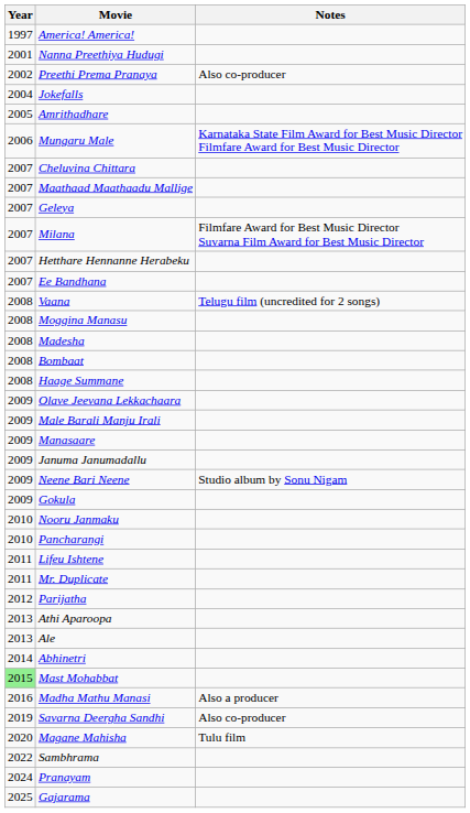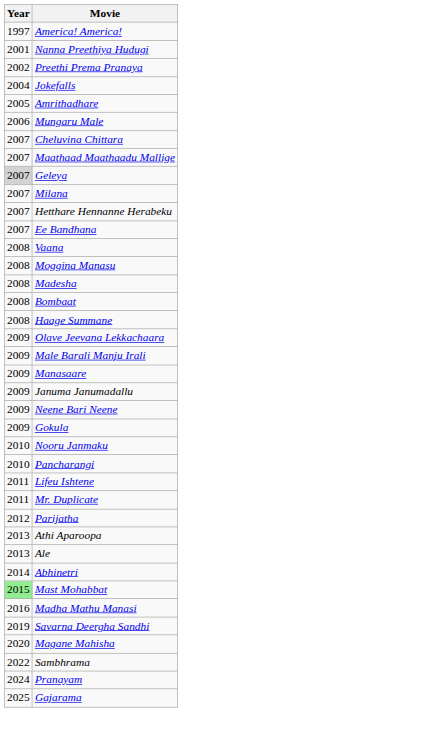 <table class ="wikitable sortable">
 <tr>
 <th>Year</th>
 <th>Movie</th>
-<th>Notes</th>
 </tr>
 <tr>
 <td>1997</td>
 <td><em><a href='#'>America! America!</a></em></td>
-<td></td>
 </tr>
 <tr>
 <td>2001</td>
 <td><em><a href='#'>Nanna Preethiya Hudugi</a></em></td>
-<td></td>
 </tr>
 <tr>
 <td>2002</td>
 <td><em><a href='#'>Preethi Prema Pranaya</a></em></td>
-<td>Also co-producer</td>
 </tr>
 <tr>
 <td>2004</td>
 <td><em><a href='#'>Jokefalls</a></em></td>
-<td></td>
 </tr>
 <tr>
 <td>2005</td>
 <td><em><a href='#'>Amrithadhare</a></em></td>
-<td></td>
 </tr>
 <tr>
 <td>2006</td>
 <td><em><a href='#'>Mungaru Male</a></em></td>
-<td><a href='#'>Karnataka State Film Award for Best Music Director</a><br><a href='#'>Filmfare Award for Best Music Director</a></td>
 </tr>
 <tr>
 <td>2007</td>
 <td><em><a href='#'>Cheluvina Chittara</a></em></td>
-<td></td>
 </tr>
 <tr>
 <td>2007</td>
 <td><em><a href='#'>Maathaad Maathaadu Mallige</a></em></td>
-<td></td>
 </tr>
 <tr>
-<td>2007</td>
+<td style="background: lightgrey;">2007</td>
 <td><em><a href='#'>Geleya</a></em></td>
-<td></td>
 </tr>
 <tr>
 <td>2007</td>
 <td><em><a href='#'>Milana</a></em></td>
-<td>Filmfare Award for Best Music Director<br><a href='#'>Suvarna Film Award for Best Music Director</a></td>
 </tr>
 <tr>
 <td>2007</td>
 <td><em>Hetthare Hennanne Herabeku</em></td>
-<td></td>
 </tr>
 <tr>
 <td>2007</td>
 <td><em><a href='#'>Ee Bandhana</a></em></td>
-<td></td>
 </tr>
 <tr>
 <td>2008</td>
 <td><em><a href='#'>Vaana</a></em></td>
-<td><a href='#'>Telugu film</a> (uncredited for 2 songs)</td>
 </tr>
 <tr>
 <td>2008</td>
 <td><em><a href='#'>Moggina Manasu</a></em></td>
-<td></td>
 </tr>
 <tr>
 <td>2008</td>
 <td><em><a href='#'>Madesha</a></em></td>
-<td></td>
 </tr>
 <tr>
 <td>2008</td>
 <td><em><a href='#'>Bombaat</a></em></td>
-<td></td>
 </tr>
 <tr>
 <td>2008</td>
 <td><em><a href='#'>Haage Summane</a></em></td>
-<td></td>
 </tr>
 <tr>
 <td>2009</td>
 <td><em><a href='#'>Olave Jeevana Lekkachaara</a></em></td>
-<td></td>
 </tr>
 <tr>
 <td>2009</td>
 <td><em><a href='#'>Male Barali Manju Irali</a></em></td>
-<td></td>
 </tr>
 <tr>
 <td>2009</td>
 <td><em><a href='#'>Manasaare</a></em></td>
-<td></td>
 </tr>
 <tr>
 <td>2009</td>
 <td><em>Januma Janumadallu</em></td>
-<td></td>
 </tr>
 <tr>
 <td>2009</td>
 <td><em><a href='#'>Neene Bari Neene</a></em></td>
-<td>Studio album by <a href='#'>Sonu Nigam</a></td>
 </tr>
 <tr>
 <td>2009</td>
 <td><em><a href='#'>Gokula</a></em></td>
-<td></td>
 </tr>
 <tr>
 <td>2010</td>
 <td><em><a href='#'>Nooru Janmaku</a></em></td>
-<td></td>
 </tr>
 <tr>
 <td>2010</td>
 <td><em><a href='#'>Pancharangi</a></em></td>
-<td></td>
 </tr>
 <tr>
 <td>2011</td>
 <td><em><a href='#'>Lifeu Ishtene</a></em></td>
-<td></td>
 </tr>
 <tr>
 <td>2011</td>
 <td><em><a href='#'>Mr. Duplicate</a></em></td>
-<td></td>
 </tr>
 <tr>
 <td>2012</td>
 <td><em><a href='#'>Parijatha</a></em></td>
-<td></td>
 </tr>
 <tr>
 <td>2013</td>
 <td><em>Athi Aparoopa</em></td>
-<td></td>
 </tr>
 <tr>
 <td>2013</td>
 <td><em>Ale</em></td>
-<td></td>
 </tr>
 <tr>
 <td>2014</td>
 <td><em><a href='#'>Abhinetri</a></em></td>
-<td></td>
 </tr>
 <tr>
 <td style="background: lightgreen;">2015</td>
 <td><em><a href='#'>Mast Mohabbat</a></em></td>
-<td></td>
 </tr>
 <tr>
 <td>2016</td>
 <td><em><a href='#'>Madha Mathu Manasi</a></em></td>
-<td>Also a producer</td>
 </tr>
 <tr>
 <td>2019</td>
 <td><em><a href='#'>Savarna Deergha Sandhi</a></em></td>
-<td>Also co-producer</td>
 </tr>
 <tr>
 <td>2020</td>
 <td><em><a href='#'>Magane Mahisha</a></em></td>
-<td>Tulu film</td>
 </tr>
 <tr>
 <td>2022</td>
 <td><em>Sambhrama </em></td>
-<td></td>
 </tr>
 <tr>
 <td>2024</td>
 <td><em><a href='#'>Pranayam</a></em></td>
-<td></td>
 </tr>
 <tr>
 <td>2025</td>
 <td><em><a href='#'>Gajarama</a></em></td>
-<td></td>
 </tr>
 </table>
